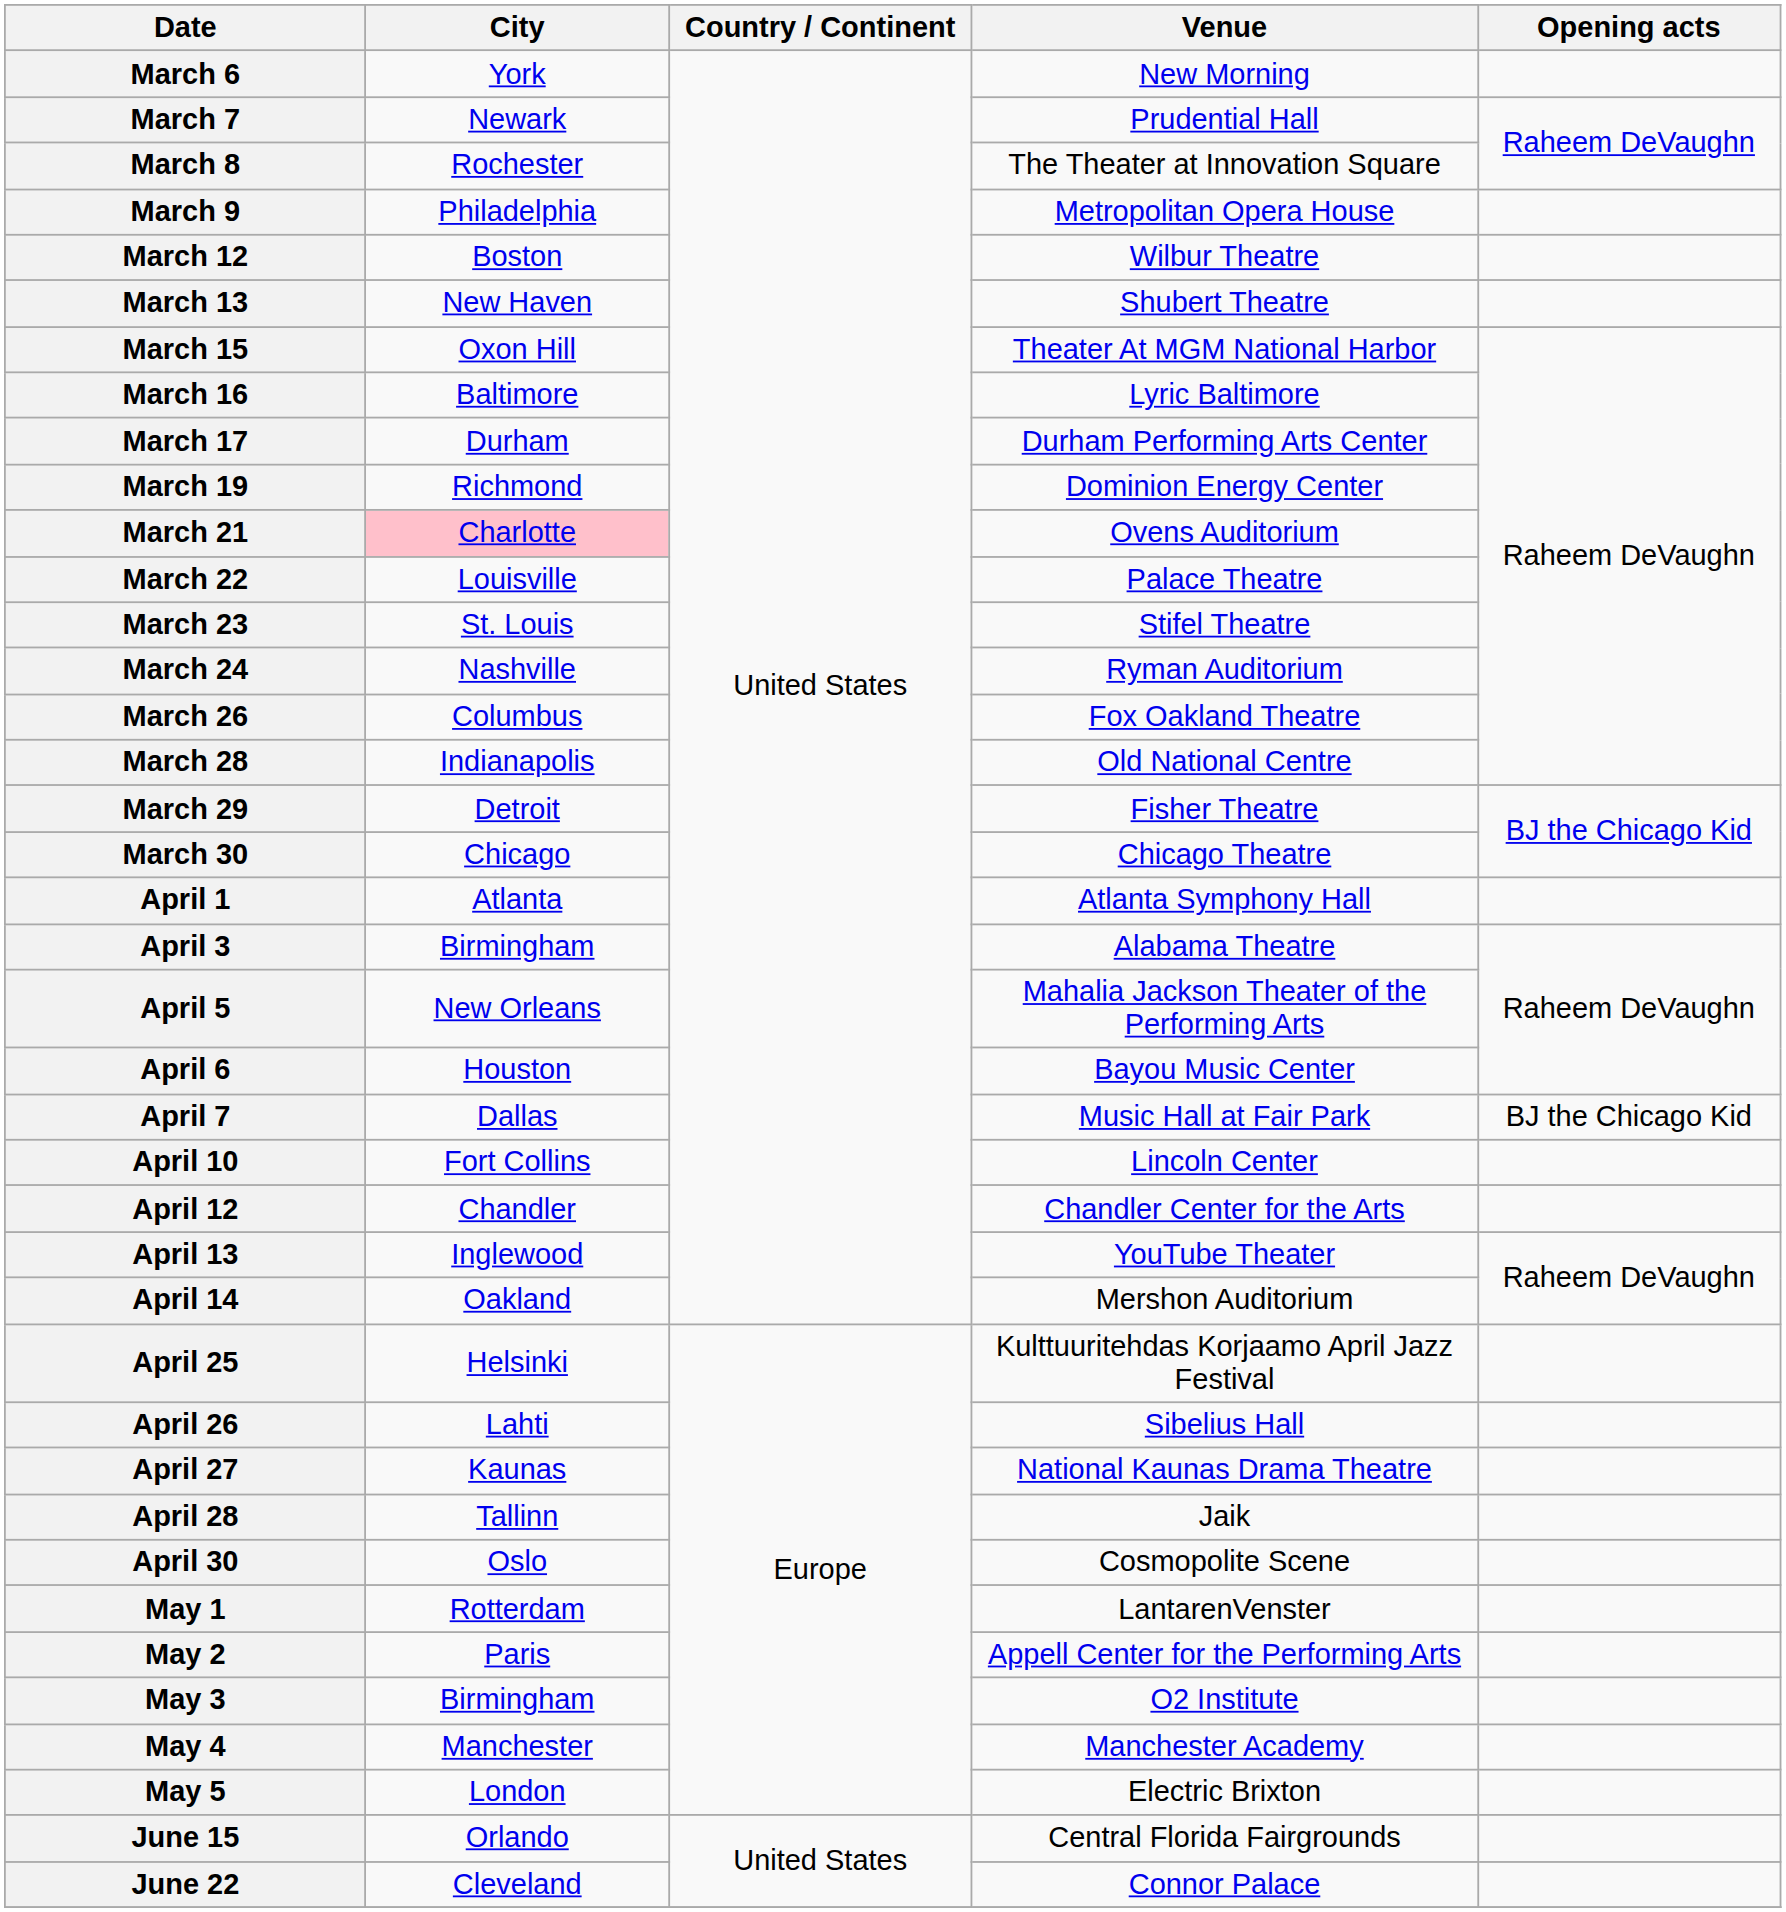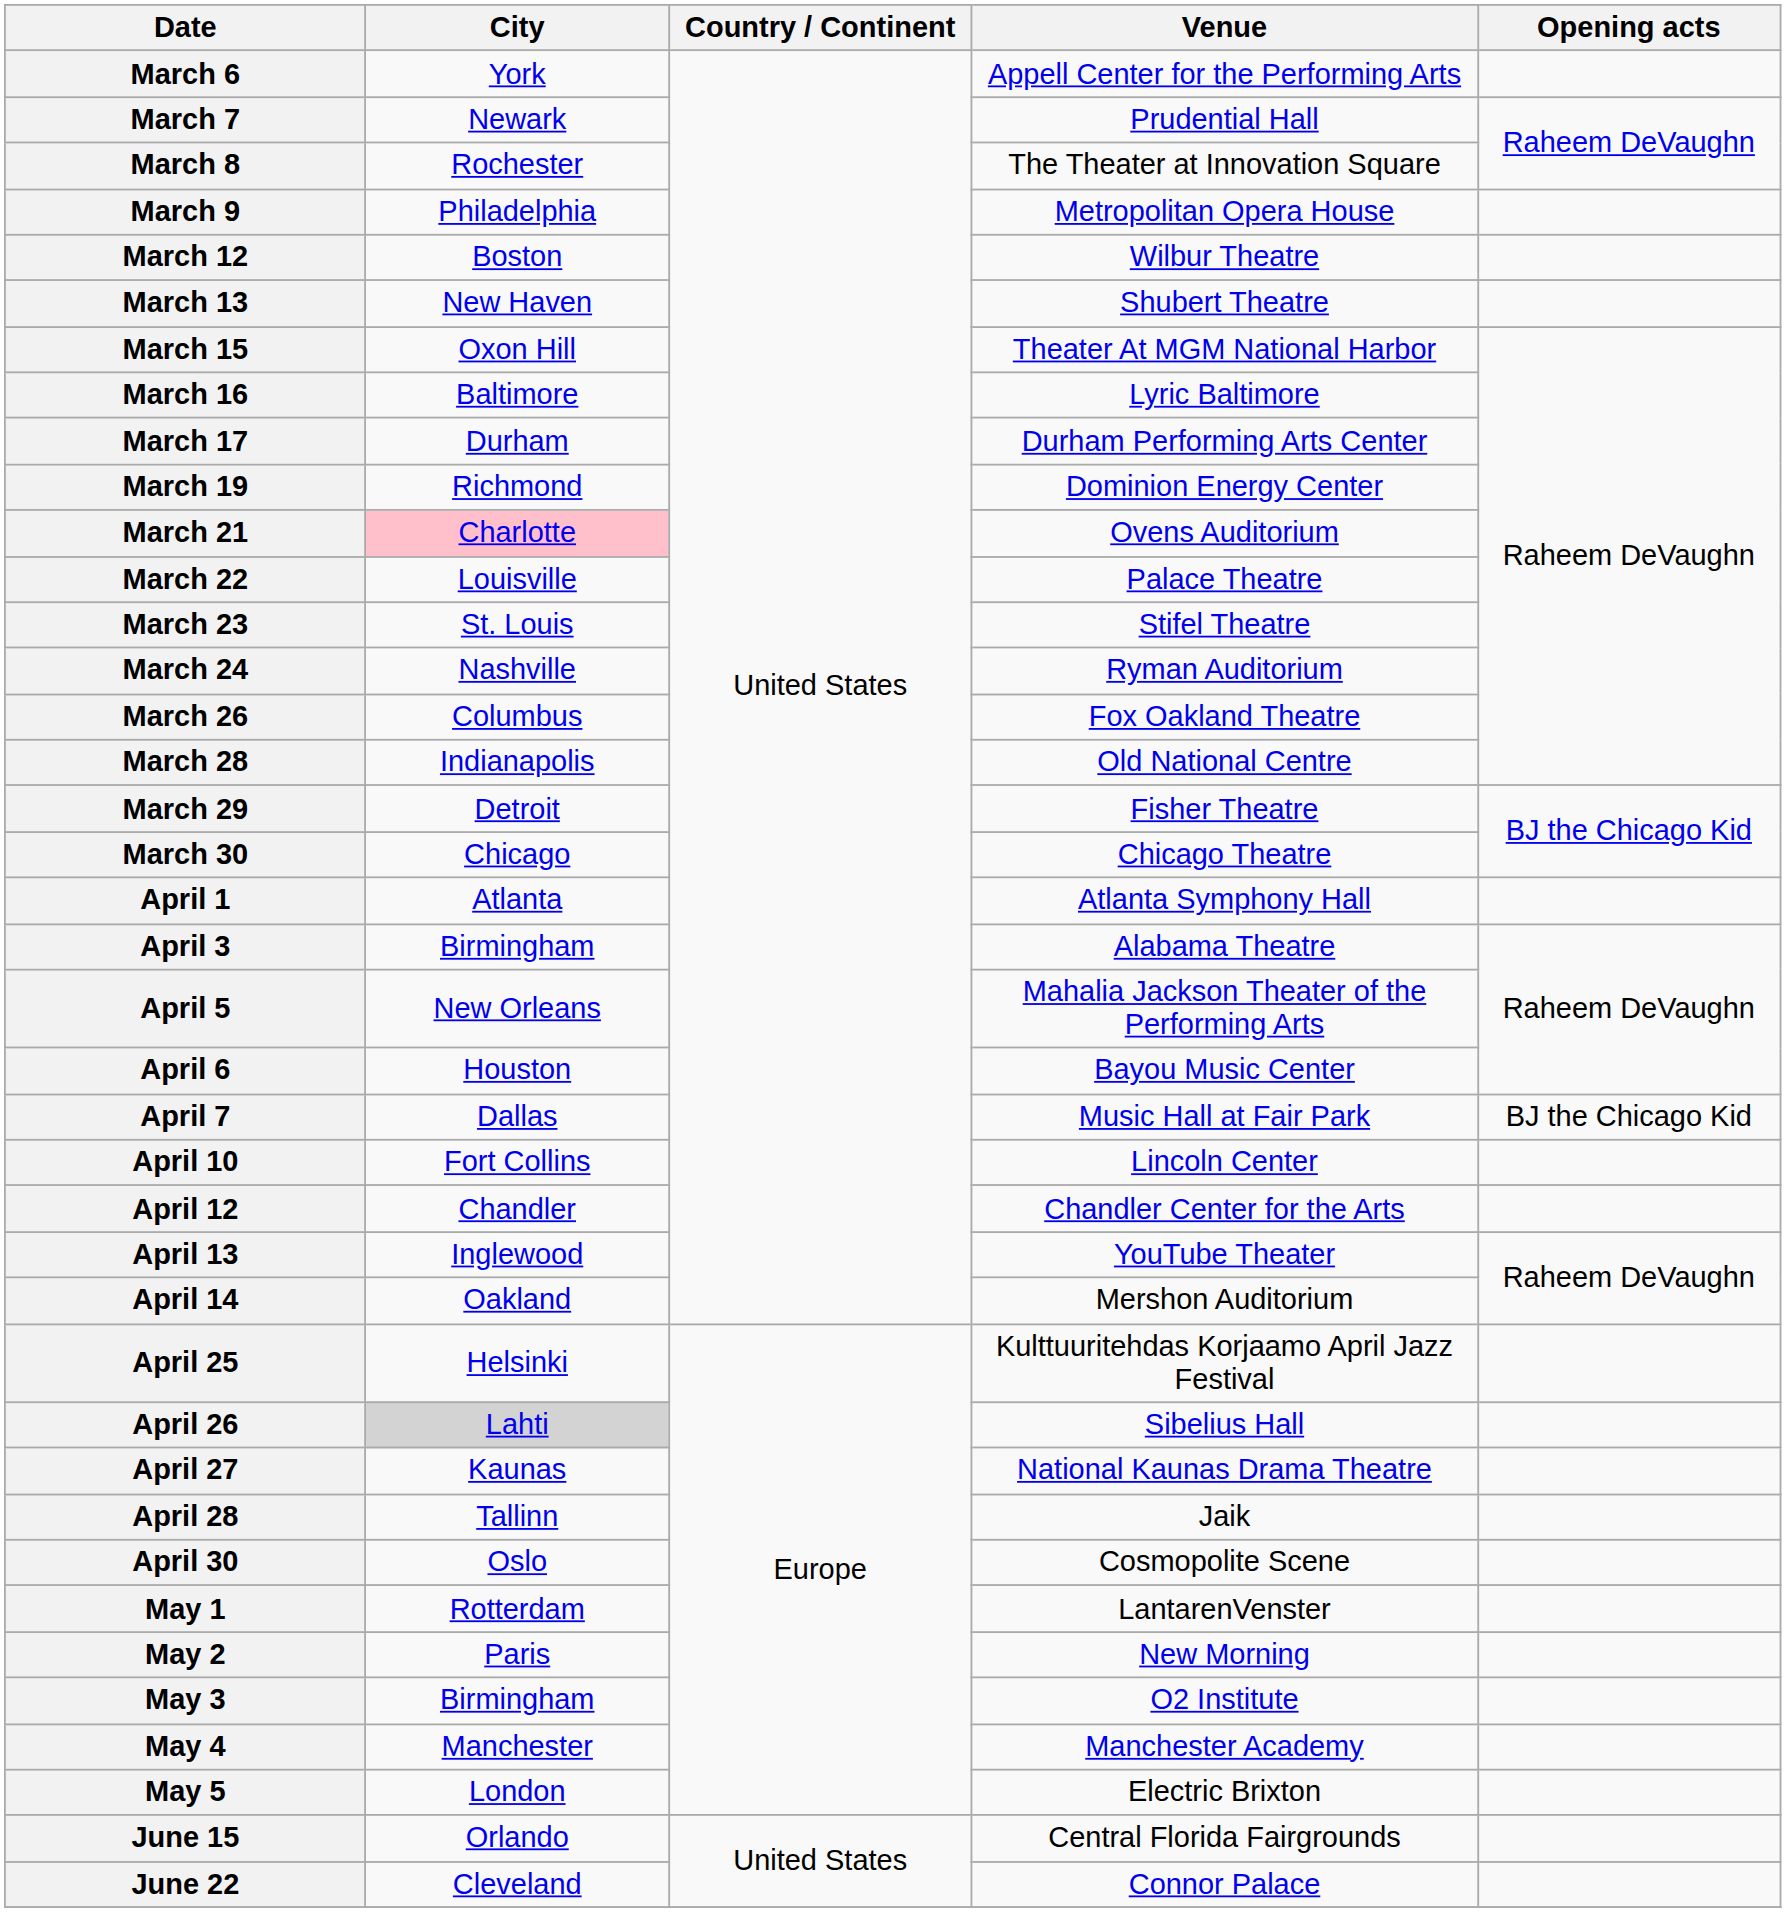 <table class="wikitable plainrowheaders" style="text-align:center;">
 <tr>
 <th scope="col" style="width:12em;">Date</th>
 <th scope="col" style="width:10em;">City</th>
 <th scope="col" style="width:10em;">Country / Continent</th>
 <th scope="col" style="width:17em;">Venue</th>
 <th scope="col" style="width:10em;">Opening acts</th>
 </tr>
 <tr>
 <th scope="row" style="text-align:center;">March 6</th>
 <td><a href='#'>York</a></td>
 <td rowspan="27">United States</td>
-<td><a href='#'>New Morning</a></td>
+<td><a href='#'>Appell Center for the Performing Arts</a></td>
 <td></td>
 </tr>
 <tr>
 <th scope="row" style="text-align:center;">March 7</th>
 <td><a href='#'>Newark</a></td>
 <td><a href='#'>Prudential Hall</a></td>
 <td rowspan="2"><a href='#'>Raheem DeVaughn</a></td>
 </tr>
 <tr>
 <th scope="row" style="text-align:center;">March 8</th>
 <td><a href='#'>Rochester</a></td>
 <td>The Theater at Innovation Square</td>
 </tr>
 <tr>
 <th scope="row" style="text-align:center;">March 9</th>
 <td><a href='#'>Philadelphia</a></td>
 <td><a href='#'>Metropolitan Opera House</a></td>
 <td></td>
 </tr>
 <tr>
 <th scope="row" style="text-align:center;">March 12</th>
 <td><a href='#'>Boston</a></td>
 <td><a href='#'>Wilbur Theatre</a></td>
 <td></td>
 </tr>
 <tr>
 <th scope="row" style="text-align:center;">March 13</th>
 <td><a href='#'>New Haven</a></td>
 <td><a href='#'>Shubert Theatre</a></td>
 <td></td>
 </tr>
 <tr>
 <th scope="row" style="text-align:center;">March 15</th>
 <td><a href='#'>Oxon Hill</a></td>
 <td><a href='#'>Theater At MGM National Harbor</a></td>
 <td rowspan="10">Raheem DeVaughn</td>
 </tr>
 <tr>
 <th scope="row" style="text-align:center;">March 16</th>
 <td><a href='#'>Baltimore</a></td>
 <td><a href='#'>Lyric Baltimore</a></td>
 </tr>
 <tr>
 <th scope="row" style="text-align:center;">March 17</th>
 <td><a href='#'>Durham</a></td>
 <td><a href='#'>Durham Performing Arts Center</a></td>
 </tr>
 <tr>
 <th scope="row" style="text-align:center;">March 19</th>
 <td><a href='#'>Richmond</a></td>
 <td><a href='#'>Dominion Energy Center</a></td>
 </tr>
 <tr>
 <th scope="row" style="text-align:center;">March 21</th>
 <td style="background: pink;"><a href='#'>Charlotte</a></td>
 <td><a href='#'>Ovens Auditorium</a></td>
 </tr>
 <tr>
 <th scope="row" style="text-align:center;">March 22</th>
 <td><a href='#'>Louisville</a></td>
 <td><a href='#'>Palace Theatre</a></td>
 </tr>
 <tr>
 <th scope="row" style="text-align:center;">March 23</th>
 <td><a href='#'>St. Louis</a></td>
 <td><a href='#'>Stifel Theatre</a></td>
 </tr>
 <tr>
 <th scope="row" style="text-align:center;">March 24</th>
 <td><a href='#'>Nashville</a></td>
 <td><a href='#'>Ryman Auditorium</a></td>
 </tr>
 <tr>
 <th scope="row" style="text-align:center;">March 26</th>
 <td><a href='#'>Columbus</a></td>
 <td><a href='#'>Fox Oakland Theatre</a></td>
 </tr>
 <tr>
 <th scope="row" style="text-align:center;">March 28</th>
 <td><a href='#'>Indianapolis</a></td>
 <td><a href='#'>Old National Centre</a></td>
 </tr>
 <tr>
 <th scope="row" style="text-align:center;">March 29</th>
 <td><a href='#'>Detroit</a></td>
 <td><a href='#'>Fisher Theatre</a></td>
 <td rowspan="2"><a href='#'>BJ the Chicago Kid</a></td>
 </tr>
 <tr>
 <th scope="row" style="text-align:center;">March 30</th>
 <td><a href='#'>Chicago</a></td>
 <td><a href='#'>Chicago Theatre</a></td>
 </tr>
 <tr>
 <th scope="row" style="text-align:center;">April 1</th>
 <td><a href='#'>Atlanta</a></td>
 <td><a href='#'>Atlanta Symphony Hall</a></td>
 <td></td>
 </tr>
 <tr>
 <th scope="row" style="text-align:center;">April 3</th>
 <td><a href='#'>Birmingham</a></td>
 <td><a href='#'>Alabama Theatre</a></td>
 <td rowspan="3">Raheem DeVaughn</td>
 </tr>
 <tr>
 <th scope="row" style="text-align:center;">April 5</th>
 <td><a href='#'>New Orleans</a></td>
 <td><a href='#'>Mahalia Jackson Theater of the Performing Arts</a></td>
 </tr>
 <tr>
 <th scope="row" style="text-align:center;">April 6</th>
 <td><a href='#'>Houston</a></td>
 <td><a href='#'>Bayou Music Center</a></td>
 </tr>
 <tr>
 <th scope="row" style="text-align:center;">April 7</th>
 <td><a href='#'>Dallas</a></td>
 <td><a href='#'>Music Hall at Fair Park</a></td>
 <td>BJ the Chicago Kid</td>
 </tr>
 <tr>
 <th scope="row" style="text-align:center;">April 10</th>
 <td><a href='#'>Fort Collins</a></td>
 <td><a href='#'>Lincoln Center</a></td>
 <td></td>
 </tr>
 <tr>
 <th scope="row" style="text-align:center;">April 12</th>
 <td><a href='#'>Chandler</a></td>
 <td><a href='#'>Chandler Center for the Arts</a></td>
 <td></td>
 </tr>
 <tr>
 <th scope="row" style="text-align:center;">April 13</th>
 <td><a href='#'>Inglewood</a></td>
 <td><a href='#'>YouTube Theater</a></td>
 <td rowspan="2">Raheem DeVaughn</td>
 </tr>
 <tr>
 <th scope="row" style="text-align:center;">April 14</th>
 <td><a href='#'>Oakland</a></td>
 <td>Mershon Auditorium</td>
 </tr>
 <tr>
 <th scope="row" style="text-align:center;">April 25</th>
 <td><a href='#'>Helsinki</a></td>
 <td rowspan="10">Europe</td>
 <td>Kulttuuritehdas Korjaamo April Jazz Festival</td>
 <td></td>
 </tr>
 <tr>
 <th scope="row" style="text-align:center;">April 26</th>
-<td><a href='#'>Lahti</a></td>
+<td style="background: lightgrey;"><a href='#'>Lahti</a></td>
 <td><a href='#'>Sibelius Hall</a></td>
 <td></td>
 </tr>
 <tr>
 <th scope="row" style="text-align:center;">April 27</th>
 <td><a href='#'>Kaunas</a></td>
 <td><a href='#'>National Kaunas Drama Theatre</a></td>
 <td></td>
 </tr>
 <tr>
 <th scope="row" style="text-align:center;">April 28</th>
 <td><a href='#'>Tallinn</a></td>
 <td>Jaik</td>
 <td></td>
 </tr>
 <tr>
 <th scope="row" style="text-align:center;">April 30</th>
 <td><a href='#'>Oslo</a></td>
 <td>Cosmopolite Scene</td>
 <td></td>
 </tr>
 <tr>
 <th scope="row" style="text-align:center;">May 1</th>
 <td><a href='#'>Rotterdam</a></td>
 <td>LantarenVenster</td>
 <td></td>
 </tr>
 <tr>
 <th scope="row" style="text-align:center;">May 2</th>
 <td><a href='#'>Paris</a></td>
-<td><a href='#'>Appell Center for the Performing Arts</a></td>
+<td><a href='#'>New Morning</a></td>
 <td></td>
 </tr>
 <tr>
 <th scope="row" style="text-align:center;">May 3</th>
 <td><a href='#'>Birmingham</a></td>
 <td><a href='#'>O2 Institute</a></td>
 <td></td>
 </tr>
 <tr>
 <th scope="row" style="text-align:center;">May 4</th>
 <td><a href='#'>Manchester</a></td>
 <td><a href='#'>Manchester Academy</a></td>
 <td></td>
 </tr>
 <tr>
 <th scope="row" style="text-align:center;">May 5</th>
 <td><a href='#'>London</a></td>
 <td>Electric Brixton</td>
 <td></td>
 </tr>
 <tr>
 <th scope="row" style="text-align:center;">June 15</th>
 <td><a href='#'>Orlando</a></td>
 <td rowspan="2">United States</td>
 <td>Central Florida Fairgrounds</td>
 <td></td>
 </tr>
 <tr>
 <th scope="row" style="text-align:center;">June 22</th>
 <td><a href='#'>Cleveland</a></td>
 <td><a href='#'>Connor Palace</a></td>
 <td></td>
 </tr>
 <tr>
 </tr>
 </table>
